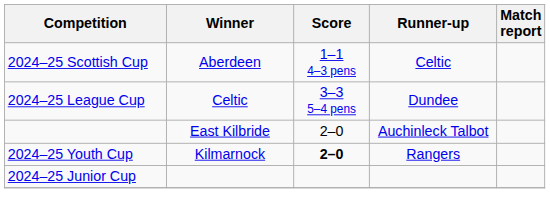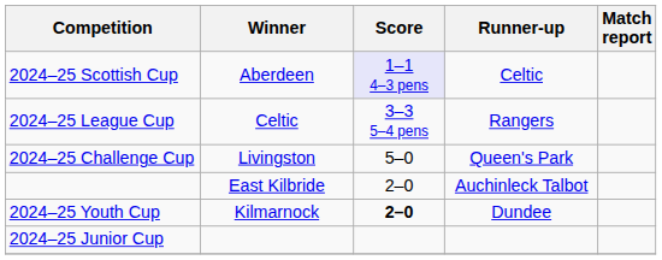 <table class="wikitable" style="text-align:center">
 <tr>
 <th width=180>Competition</th>
 <th width=140>Winner</th>
 <th width=80>Score</th>
 <th width=140>Runner-up</th>
 <th>Match report</th>
 </tr>
 <tr>
 <td align=left><a href='#'>2024–25 Scottish Cup</a></td>
 <td><a href='#'>Aberdeen</a></td>
-<td><a href='#'>1–1<br><small>4–3 pens</small></a></td>
+<td style="background: lavender;"><a href='#'>1–1<br><small>4–3 pens</small></a></td>
 <td><a href='#'>Celtic</a></td>
 <td></td>
 </tr>
 <tr>
 <td align=left><a href='#'>2024–25 League Cup</a></td>
 <td><a href='#'>Celtic</a></td>
 <td><a href='#'>3–3<br><small>5–4 pens</small></a></td>
-<td><a href='#'>Dundee</a></td>
+<td><a href='#'>Rangers</a></td>
+<td></td>
+</tr>
+<tr>
+<td align=left><a href='#'>2024–25 Challenge Cup</a></td>
+<td><a href='#'>Livingston</a></td>
+<td>5–0</td>
+<td><a href='#'>Queen's Park</a></td>
 <td></td>
 </tr>
 <tr>
 <td align=left></td>
 <td><a href='#'>East Kilbride</a></td>
 <td>2–0</td>
 <td><a href='#'>Auchinleck Talbot</a></td>
 <td></td>
 </tr>
 <tr>
 <td align=left><a href='#'>2024–25 Youth Cup</a></td>
 <td><a href='#'>Kilmarnock</a></td>
 <td><strong>2–0</strong></td>
-<td><a href='#'>Rangers</a></td>
+<td><a href='#'>Dundee</a></td>
 <td></td>
 </tr>
 <tr>
 <td align=left><a href='#'>2024–25 Junior Cup</a></td>
 <td></td>
 <td></td>
 <td></td>
 <td></td>
 </tr>
 <tr>
 </tr>
 </table>
